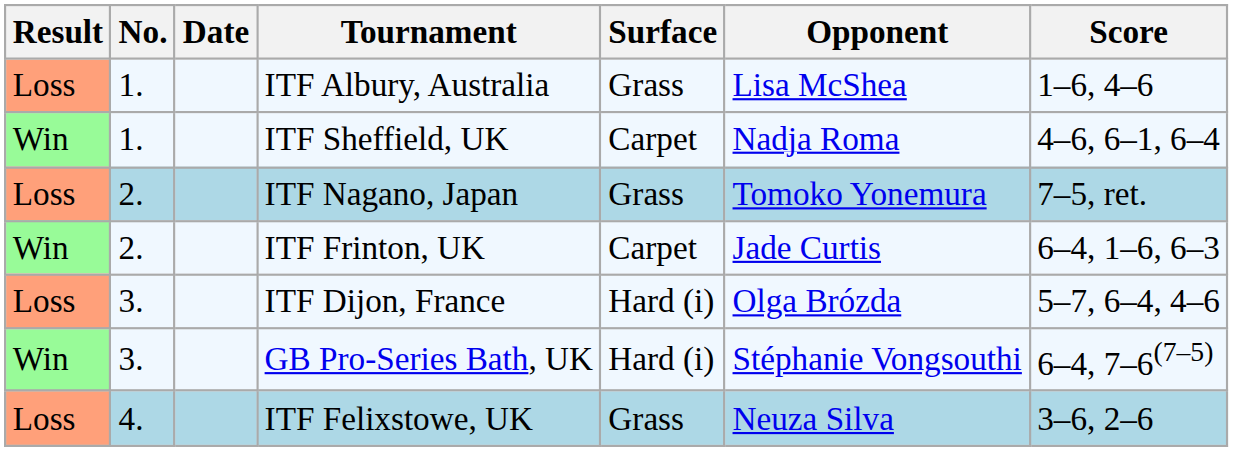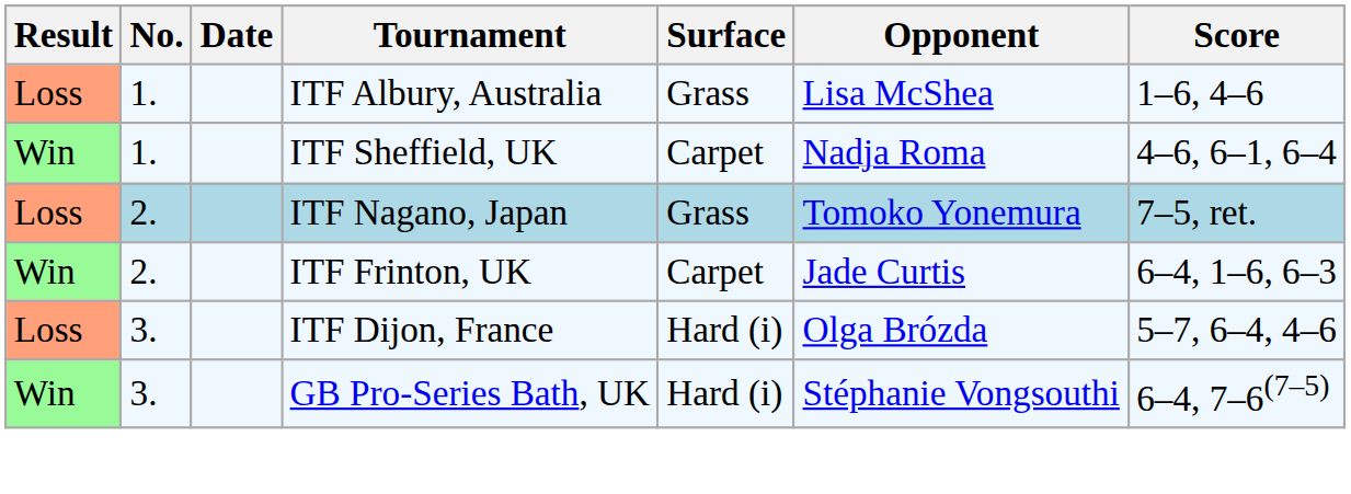 <table class="sortable wikitable" style=font-size:97%>
 <tr>
 <th>Result</th>
 <th>No.</th>
 <th>Date</th>
 <th>Tournament</th>
 <th>Surface</th>
 <th>Opponent</th>
 <th class="unsortable">Score</th>
 </tr>
 <tr bgcolor="#f0f8ff">
 <td style="background:#ffa07a;">Loss</td>
 <td>1.</td>
 <td></td>
 <td>ITF Albury, Australia</td>
 <td>Grass</td>
 <td> <a href='#'>Lisa McShea</a></td>
 <td>1–6, 4–6</td>
 </tr>
 <tr bgcolor="#f0f8ff">
 <td style="background:#98fb98;">Win</td>
 <td>1.</td>
 <td></td>
 <td>ITF Sheffield, UK</td>
 <td>Carpet</td>
 <td> <a href='#'>Nadja Roma</a></td>
 <td>4–6, 6–1, 6–4</td>
 </tr>
 <tr bgcolor="lightblue">
 <td style="background:#ffa07a;">Loss</td>
 <td>2.</td>
 <td></td>
 <td>ITF Nagano, Japan</td>
 <td>Grass</td>
 <td> <a href='#'>Tomoko Yonemura</a></td>
 <td>7–5, ret.</td>
 </tr>
 <tr bgcolor="#f0f8ff">
 <td style="background:#98fb98;">Win</td>
 <td>2.</td>
 <td></td>
 <td>ITF Frinton, UK</td>
 <td>Carpet</td>
 <td> <a href='#'>Jade Curtis</a></td>
 <td>6–4, 1–6, 6–3</td>
 </tr>
 <tr bgcolor="#f0f8ff">
 <td style="background:#ffa07a;">Loss</td>
 <td>3.</td>
 <td></td>
 <td>ITF Dijon, France</td>
 <td>Hard (i)</td>
 <td> <a href='#'>Olga Brózda</a></td>
 <td>5–7, 6–4, 4–6</td>
 </tr>
 <tr bgcolor="#f0f8ff">
 <td style="background:#98fb98;">Win</td>
 <td>3.</td>
 <td></td>
 <td><a href='#'>GB Pro-Series Bath</a>, UK</td>
 <td>Hard (i)</td>
 <td> <a href='#'>Stéphanie Vongsouthi</a></td>
 <td>6–4, 7–6<sup>(7–5)</sup></td>
 </tr>
-<tr bgcolor="lightblue">
-<td style="background:#ffa07a;">Loss</td>
-<td>4.</td>
-<td></td>
-<td>ITF Felixstowe, UK</td>
-<td>Grass</td>
-<td> <a href='#'>Neuza Silva</a></td>
-<td>3–6, 2–6</td>
-</tr>
 </table>
